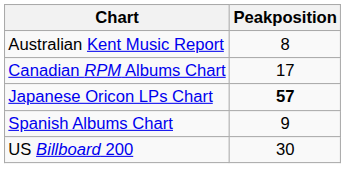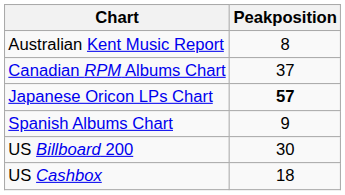 <table class="wikitable sortable" style="text-align:center;">
 <tr>
 <th>Chart</th>
 <th>Peakposition</th>
 </tr>
 <tr>
 <td align="left">Australian <a href='#'>Kent Music Report</a></td>
 <td>8</td>
 </tr>
 <tr>
 <td align="left"><a href='#'>Canadian <em>RPM</em> Albums Chart</a></td>
-<td>17</td>
+<td>37</td>
 </tr>
 <tr>
 <td align="left"><a href='#'>Japanese Oricon LPs Chart</a></td>
 <td><strong>57</strong></td>
 </tr>
 <tr>
 <td align="left"><a href='#'>Spanish Albums Chart</a></td>
 <td>9</td>
 </tr>
 <tr>
 <td align="left">US <a href='#'><em>Billboard</em> 200</a></td>
 <td>30</td>
 </tr>
+<tr>
+<td align="left">US <em><a href='#'>Cashbox</a></em></td>
+<td>18</td>
+</tr>
 </table>
